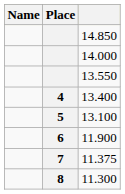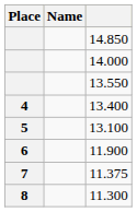 <table class="wikitable sortable" style="text-align:center">
 <tr bgcolor=fffcaf>
+<th scope=col>Place</th>
 <th scope=col>Name</th>
-<th scope=col>Place</th>
 <th scope=col></th>
 </tr>
 <tr>
+<th scope=row></th>
 <td align=left></td>
-<th scope=row></th>
 <td>14.850</td>
 </tr>
 <tr>
+<th scope=row></th>
 <td align=left></td>
-<th scope=row></th>
 <td>14.000</td>
 </tr>
 <tr>
+<th scope=row></th>
 <td align=left></td>
-<th scope=row></th>
 <td>13.550</td>
 </tr>
 <tr>
+<th scope=row><strong>4</strong></th>
 <td align=left></td>
-<th scope=row><strong>4</strong></th>
 <td>13.400</td>
 </tr>
 <tr>
+<th scope=row><strong>5</strong></th>
 <td align=left></td>
-<th scope=row><strong>5</strong></th>
 <td>13.100</td>
 </tr>
 <tr>
+<th scope=row><strong>6</strong></th>
 <td align=left></td>
-<th scope=row><strong>6</strong></th>
 <td>11.900</td>
 </tr>
 <tr>
+<th scope=row><strong>7</strong></th>
 <td align=left></td>
-<th scope=row><strong>7</strong></th>
 <td>11.375</td>
 </tr>
 <tr>
+<th scope=row><strong>8</strong></th>
 <td align=left></td>
-<th scope=row><strong>8</strong></th>
 <td>11.300</td>
 </tr>
 </table>
